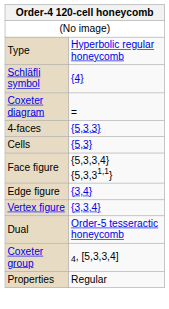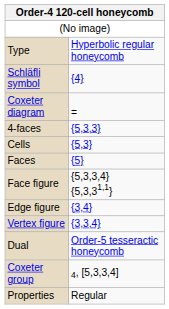 <table class="wikitable" align="right" style="margin-left:10px" width="250">
 <tr>
 <th bgcolor=#e7dcc3 colspan=2>Order-4 120-cell honeycomb</th>
 </tr>
 <tr>
 <td bgcolor=#ffffff align=center colspan=2>(No image)</td>
 </tr>
 <tr>
 <td bgcolor=#e7dcc3>Type</td>
 <td><a href='#'>Hyperbolic regular honeycomb</a></td>
 </tr>
 <tr>
 <td bgcolor=#e7dcc3><a href='#'>Schläfli symbol</a></td>
 <td> <a href='#'>{4}</a></td>
 </tr>
 <tr>
 <td bgcolor=#e7dcc3><a href='#'>Coxeter diagram</a></td>
 <td><br> = </td>
 </tr>
 <tr>
 <td bgcolor=#e7dcc3>4-faces</td>
 <td> <a href='#'>{5,3,3}</a></td>
 </tr>
 <tr>
 <td bgcolor=#e7dcc3>Cells</td>
 <td> <a href='#'>{5,3}</a></td>
 </tr>
 <tr>
+<td bgcolor=#e7dcc3>Faces</td>
+<td> <a href='#'>{5}</a></td>
+</tr>
+<tr>
 <td bgcolor=#e7dcc3>Face figure</td>
 <td>{5,3,3,4}<br>{5,3,3<sup>1,1</sup>}</td>
 </tr>
 <tr>
 <td bgcolor=#e7dcc3>Edge figure</td>
 <td> <a href='#'>{3,4}</a></td>
 </tr>
 <tr>
 <td bgcolor=#e7dcc3><a href='#'>Vertex figure</a></td>
 <td> <a href='#'>{3,3,4}</a></td>
 </tr>
 <tr>
 <td bgcolor=#e7dcc3>Dual</td>
 <td><a href='#'>Order-5 tesseractic honeycomb</a></td>
 </tr>
 <tr>
 <td bgcolor=#e7dcc3><a href='#'>Coxeter group</a></td>
 <td><sub>4</sub>, [5,3,3,4]</td>
 </tr>
 <tr>
 <td bgcolor=#e7dcc3>Properties</td>
 <td>Regular</td>
 </tr>
 </table>
